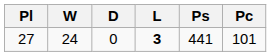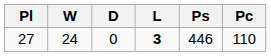 <table class="wikitable" style="text-align:center">
 <tr>
 <th width=40px>Pl</th>
 <th width=40px>W</th>
 <th width=40px>D</th>
 <th width=40px>L</th>
 <th width=40px>Ps</th>
 <th width=40px>Pc</th>
 </tr>
 <tr>
 <td>27</td>
 <td>24</td>
 <td>0</td>
 <td><strong>3</strong></td>
-<td>441</td>
-<td>101</td>
+<td>446</td>
+<td>110</td>
 </tr>
 </table>
